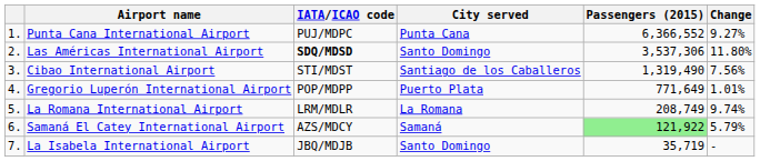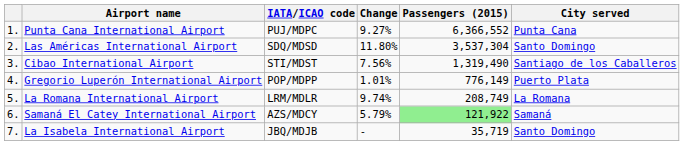 <table class="wikitable sortable">
 <tr>
 <th></th>
 <th>Airport name</th>
 <th><a href='#'>IATA</a>/<a href='#'>ICAO</a> code</th>
+<th>Change</th>
+<th>Passengers (2015)</th>
 <th>City served</th>
-<th>Passengers (2015)</th>
-<th>Change</th>
 </tr>
 <tr>
 <td>1.</td>
 <td><a href='#'>Punta Cana International Airport</a></td>
 <td>PUJ/MDPC</td>
+<td>  9.27%</td>
+<td align="right">6,366,552</td>
 <td><a href='#'>Punta Cana</a></td>
-<td align="right">6,366,552</td>
-<td>  9.27%</td>
 </tr>
 <tr>
 <td>2.</td>
 <td><a href='#'>Las Américas International Airport</a></td>
-<td><strong>SDQ/MDSD</strong></td>
+<td>SDQ/MDSD</td>
+<td>11.80%</td>
+<td align="right">3,537,304</td>
 <td><a href='#'>Santo Domingo</a></td>
-<td align="right">3,537,306</td>
-<td>11.80%</td>
 </tr>
 <tr>
 <td>3.</td>
 <td><a href='#'>Cibao International Airport</a></td>
 <td>STI/MDST</td>
+<td>7.56%</td>
+<td align="right">1,319,490</td>
 <td><a href='#'>Santiago de los Caballeros</a></td>
-<td align="right">1,319,490</td>
-<td>7.56%</td>
 </tr>
 <tr>
 <td>4.</td>
 <td><a href='#'>Gregorio Luperón International Airport</a></td>
 <td>POP/MDPP</td>
+<td>  1.01%</td>
+<td align="right">776,149</td>
 <td><a href='#'>Puerto Plata</a></td>
-<td align="right">771,649</td>
-<td>  1.01%</td>
 </tr>
 <tr>
 <td>5.</td>
 <td><a href='#'>La Romana International Airport</a></td>
 <td>LRM/MDLR</td>
+<td>   9.74%</td>
+<td align="right">208,749</td>
 <td><a href='#'>La Romana</a></td>
-<td align="right">208,749</td>
-<td>   9.74%</td>
 </tr>
 <tr>
 <td>6.</td>
 <td><a href='#'>Samaná El Catey International Airport</a></td>
 <td>AZS/MDCY</td>
+<td>5.79%</td>
+<td align="right" style="background: lightgreen;">121,922</td>
 <td><a href='#'>Samaná</a></td>
-<td align="right" style="background: lightgreen;">121,922</td>
-<td>5.79%</td>
 </tr>
 <tr>
 <td>7.</td>
 <td><a href='#'>La Isabela International Airport</a></td>
 <td>JBQ/MDJB</td>
+<td>-</td>
+<td align="right">35,719</td>
 <td><a href='#'>Santo Domingo</a></td>
-<td align="right">35,719</td>
-<td>-</td>
 </tr>
 </table>
